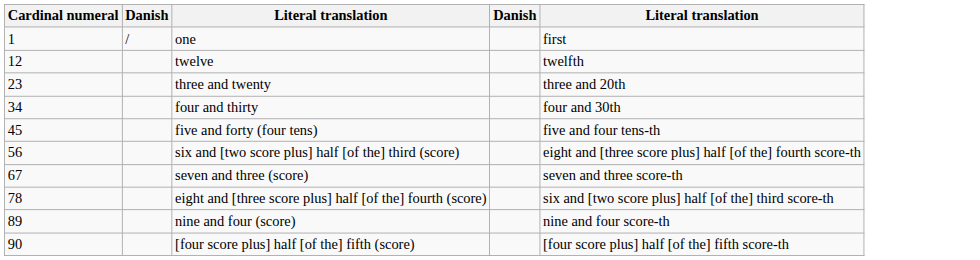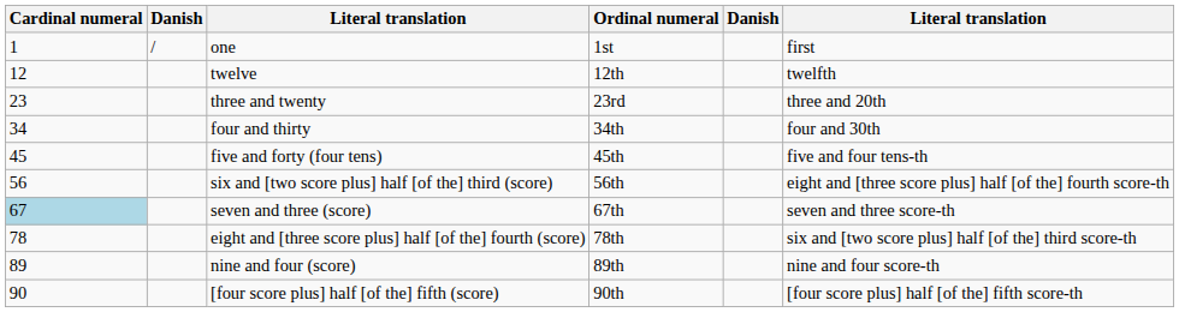 <table class="wikitable">
 <tr>
 <th>Cardinal numeral</th>
 <th>Danish</th>
 <th>Literal translation</th>
+<th>Ordinal numeral</th>
 <th>Danish</th>
 <th>Literal translation</th>
 </tr>
 <tr>
 <td>1</td>
 <td> / </td>
 <td>one</td>
+<td>1st</td>
 <td></td>
 <td>first</td>
 </tr>
 <tr>
 <td>12</td>
 <td></td>
 <td>twelve</td>
+<td>12th</td>
 <td></td>
 <td>twelfth</td>
 </tr>
 <tr>
 <td>23</td>
 <td></td>
 <td>three and twenty</td>
+<td>23rd</td>
 <td></td>
 <td>three and 20th</td>
 </tr>
 <tr>
 <td>34</td>
 <td></td>
 <td>four and thirty</td>
+<td>34th</td>
 <td></td>
 <td>four and 30th</td>
 </tr>
 <tr>
 <td>45</td>
 <td></td>
 <td>five and forty (four tens)</td>
+<td>45th</td>
 <td></td>
 <td>five and four tens-th</td>
 </tr>
 <tr>
 <td>56</td>
 <td></td>
 <td>six and [two score plus] half [of the] third (score)</td>
+<td>56th</td>
 <td></td>
 <td>eight and [three score plus] half [of the] fourth score-th</td>
 </tr>
 <tr>
-<td>67</td>
+<td style="background: lightblue;">67</td>
 <td></td>
 <td>seven and three (score)</td>
+<td>67th</td>
 <td></td>
 <td>seven and three score-th</td>
 </tr>
 <tr>
 <td>78</td>
 <td></td>
 <td>eight and [three score plus] half [of the] fourth (score)</td>
+<td>78th</td>
 <td></td>
 <td>six and [two score plus] half [of the] third score-th</td>
 </tr>
 <tr>
 <td>89</td>
 <td></td>
 <td>nine and four (score)</td>
+<td>89th</td>
 <td></td>
 <td>nine and four score-th</td>
 </tr>
 <tr>
 <td>90</td>
 <td></td>
 <td>[four score plus] half [of the] fifth (score)</td>
+<td>90th</td>
 <td></td>
 <td>[four score plus] half [of the] fifth score-th</td>
 </tr>
 </table>
